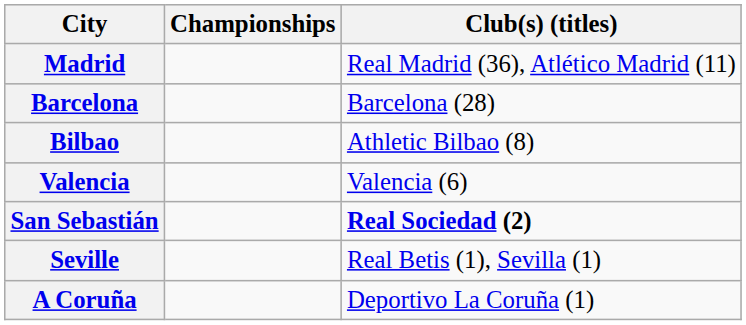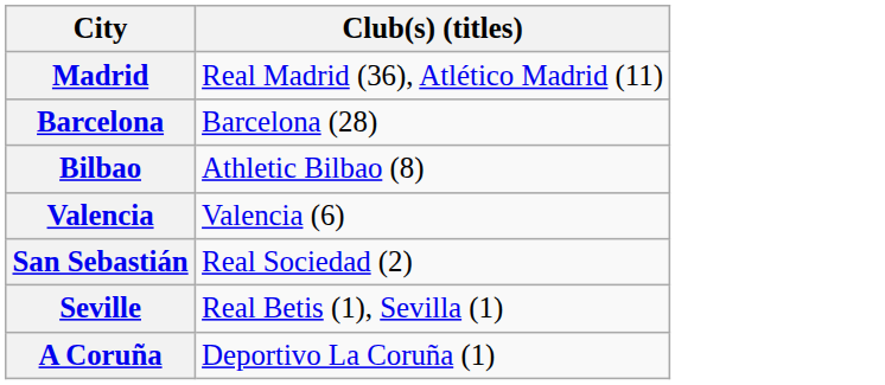 <table class=" sortable plainrowheaders wikitable">
 <tr>
 <th scope=col>City</th>
-<th scope=col>Championships</th>
 <th scope=col class=unsortable>Club(s) (titles)</th>
 </tr>
 <tr>
 <th scope=row><a href='#'>Madrid</a></th>
-<td></td>
 <td><a href='#'>Real Madrid</a> (36), <a href='#'>Atlético Madrid</a> (11)</td>
 </tr>
 <tr>
 <th scope=row><a href='#'>Barcelona</a></th>
-<td></td>
 <td><a href='#'>Barcelona</a> (28)</td>
 </tr>
 <tr>
 <th scope=row><a href='#'>Bilbao</a></th>
-<td></td>
 <td><a href='#'>Athletic Bilbao</a> (8)</td>
 </tr>
 <tr>
 <th scope=row><a href='#'>Valencia</a></th>
-<td></td>
 <td><a href='#'>Valencia</a> (6)</td>
 </tr>
 <tr>
 <th scope=row><a href='#'>San Sebastián</a></th>
-<td></td>
-<td><strong><a href='#'>Real Sociedad</a> (2)</strong></td>
+<td><a href='#'>Real Sociedad</a> (2)</td>
 </tr>
 <tr>
 <th scope=row><a href='#'>Seville</a></th>
-<td></td>
 <td><a href='#'>Real Betis</a> (1), <a href='#'>Sevilla</a> (1)</td>
 </tr>
 <tr>
 <th scope=row><a href='#'>A Coruña</a></th>
-<td></td>
 <td><a href='#'>Deportivo La Coruña</a> (1)</td>
 </tr>
 </table>
